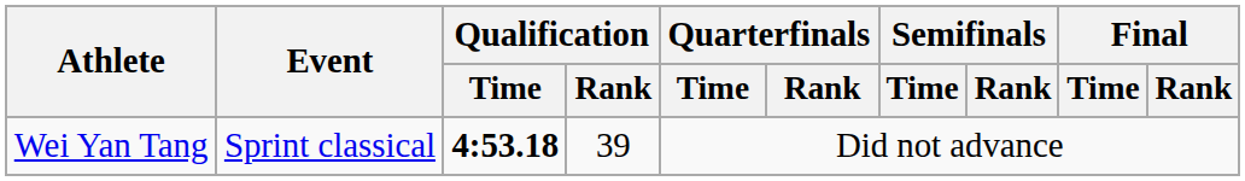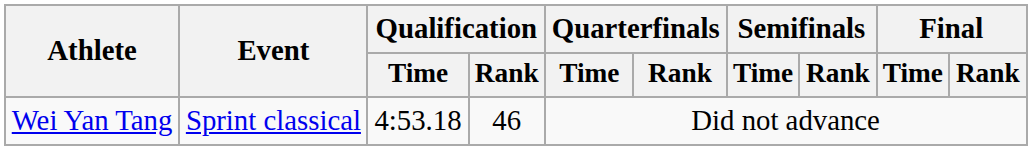 <table class="wikitable" style="font-size:90%">
 <tr>
 <th rowspan=2>Athlete</th>
 <th rowspan=2>Event</th>
 <th colspan=2>Qualification</th>
 <th colspan=2>Quarterfinals</th>
 <th colspan=2>Semifinals</th>
 <th colspan=2>Final</th>
 </tr>
 <tr style="font-size:95%">
 <th>Time</th>
 <th>Rank</th>
 <th>Time</th>
 <th>Rank</th>
 <th>Time</th>
 <th>Rank</th>
 <th>Time</th>
 <th>Rank</th>
 </tr>
 <tr align=center>
 <td align=left><a href='#'>Wei Yan Tang</a></td>
 <td align=left><a href='#'>Sprint classical</a></td>
-<td><strong>4:53.18</strong></td>
-<td>39</td>
+<td>4:53.18</td>
+<td>46</td>
 <td colspan=6>Did not advance</td>
 </tr>
 </table>
